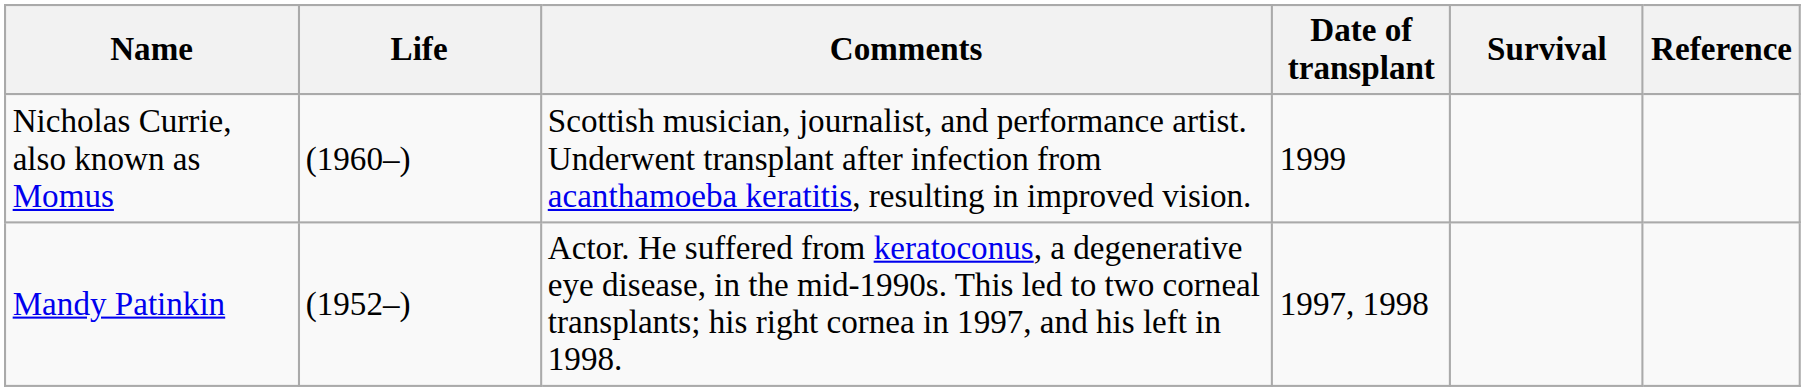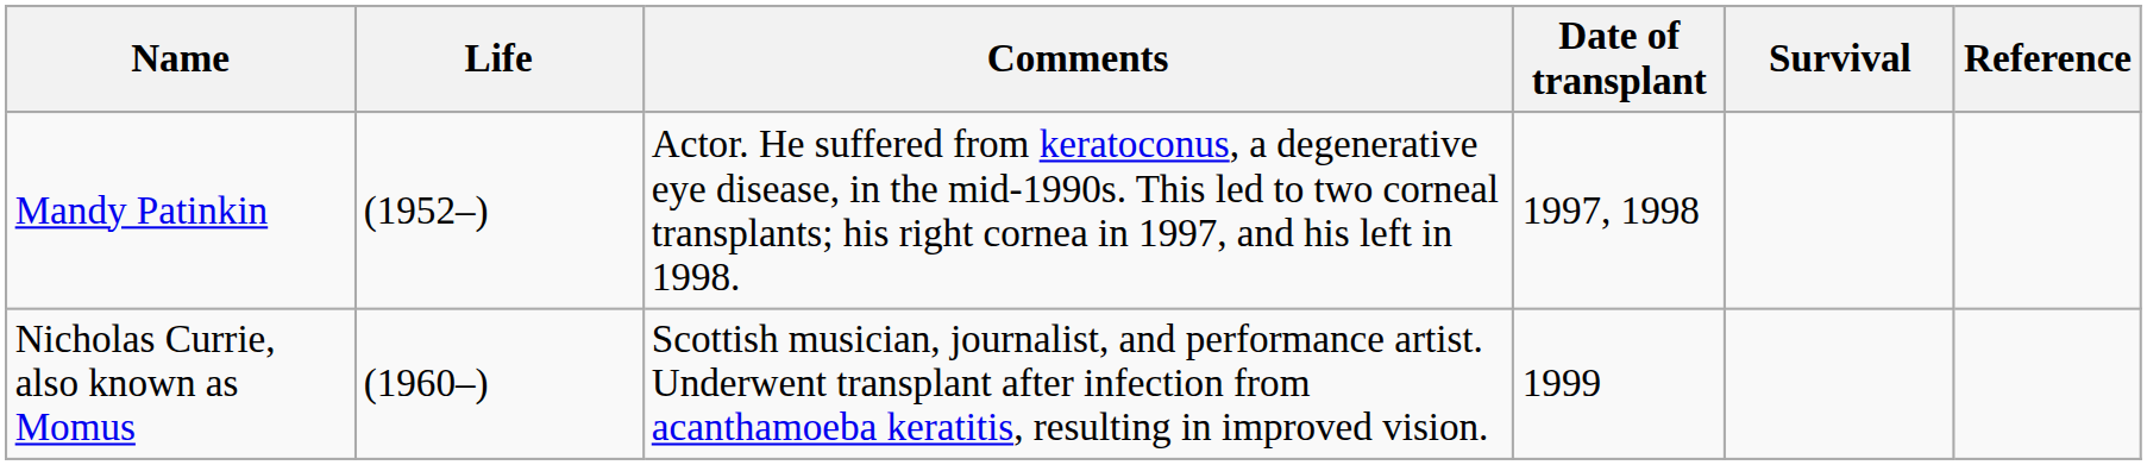 <table class=wikitable>
 <tr>
 <th style="width:17%;">Name</th>
 <th style="width:14%;">Life</th>
 <th style="width:43%;">Comments</th>
 <th style="width:10%;">Date of transplant</th>
 <th style="width:11%;">Survival</th>
 <th style="width:8%;">Reference</th>
 </tr>
 <tr>
+<td><a href='#'>Mandy Patinkin</a></td>
+<td>(1952–)</td>
+<td>Actor. He suffered from <a href='#'>keratoconus</a>, a degenerative eye disease, in the mid-1990s. This led to two corneal transplants; his right cornea in 1997, and his left in 1998.</td>
+<td>1997, 1998</td>
+<td></td>
+<td></td>
+</tr>
+<tr>
 <td>Nicholas Currie, also known as <a href='#'>Momus</a></td>
 <td>(1960–)</td>
 <td>Scottish musician, journalist, and performance artist. Underwent transplant after infection from <a href='#'>acanthamoeba keratitis</a>, resulting in improved vision.</td>
 <td>1999</td>
 <td></td>
 <td></td>
 </tr>
-<tr>
-<td><a href='#'>Mandy Patinkin</a></td>
-<td>(1952–)</td>
-<td>Actor. He suffered from <a href='#'>keratoconus</a>, a degenerative eye disease, in the mid-1990s. This led to two corneal transplants; his right cornea in 1997, and his left in 1998.</td>
-<td>1997, 1998</td>
-<td></td>
-<td></td>
-</tr>
 </table>
